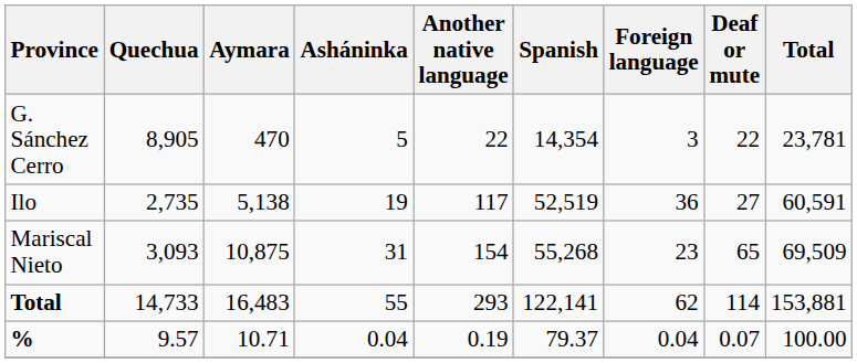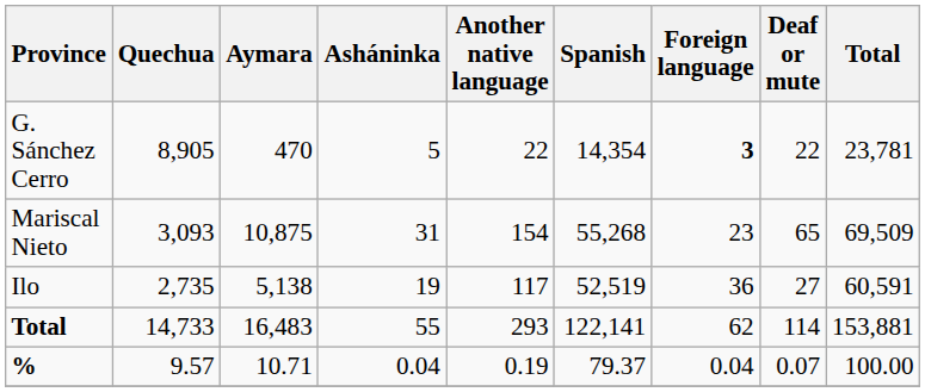 <table class="wikitable" border="1" style="width:35%;" border="1">
 <tr bgcolor=#EFEFEF>
 <th>Province</th>
 <th>Quechua</th>
 <th>Aymara</th>
 <th>Asháninka</th>
 <th>Another native language</th>
 <th>Spanish</th>
 <th>Foreign language</th>
 <th>Deaf or mute</th>
 <th>Total</th>
 </tr>
 <tr>
 <td>G. Sánchez Cerro</td>
 <td align="right">8,905</td>
 <td align="right">470</td>
 <td align="right">5</td>
 <td align="right">22</td>
 <td align="right">14,354</td>
-<td align="right">3</td>
+<td align="right"><strong>3</strong></td>
 <td align="right">22</td>
 <td align="right">23,781</td>
+</tr>
+<tr>
+<td>Mariscal Nieto</td>
+<td align="right">3,093</td>
+<td align="right">10,875</td>
+<td align="right">31</td>
+<td align="right">154</td>
+<td align="right">55,268</td>
+<td align="right">23</td>
+<td align="right">65</td>
+<td align="right">69,509</td>
 </tr>
 <tr>
 <td>Ilo</td>
 <td align="right">2,735</td>
 <td align="right">5,138</td>
 <td align="right">19</td>
 <td align="right">117</td>
 <td align="right">52,519</td>
 <td align="right">36</td>
 <td align="right">27</td>
 <td align="right">60,591</td>
-</tr>
-<tr>
-<td>Mariscal Nieto</td>
-<td align="right">3,093</td>
-<td align="right">10,875</td>
-<td align="right">31</td>
-<td align="right">154</td>
-<td align="right">55,268</td>
-<td align="right">23</td>
-<td align="right">65</td>
-<td align="right">69,509</td>
 </tr>
 <tr>
 <td><strong>Total</strong></td>
 <td align="right">14,733</td>
 <td align="right">16,483</td>
 <td align="right">55</td>
 <td align="right">293</td>
 <td align="right">122,141</td>
 <td align="right">62</td>
 <td align="right">114</td>
 <td align="right">153,881</td>
 </tr>
 <tr>
 <td><strong>%</strong></td>
 <td align="right">9.57</td>
 <td align="right">10.71</td>
 <td align="right">0.04</td>
 <td align="right">0.19</td>
 <td align="right">79.37</td>
 <td align="right">0.04</td>
 <td align="right">0.07</td>
 <td align="right">100.00</td>
 </tr>
 <tr>
 </tr>
 </table>
